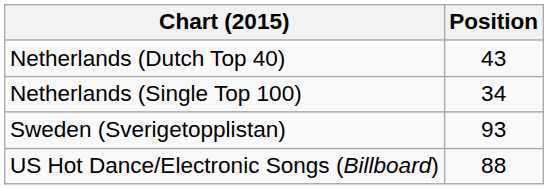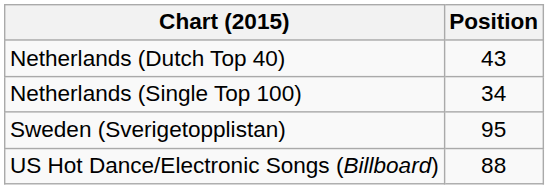 <table class="wikitable sortable">
 <tr>
 <th>Chart (2015)</th>
 <th>Position</th>
 </tr>
 <tr>
 <td>Netherlands (Dutch Top 40)</td>
 <td style="text-align:center">43</td>
 </tr>
 <tr>
 <td>Netherlands (Single Top 100)</td>
 <td style="text-align:center">34</td>
 </tr>
 <tr>
 <td>Sweden (Sverigetopplistan)</td>
-<td style="text-align:center">93</td>
+<td style="text-align:center">95</td>
 </tr>
 <tr>
 <td>US Hot Dance/Electronic Songs (<em>Billboard</em>)</td>
 <td style="text-align:center">88</td>
 </tr>
 </table>
